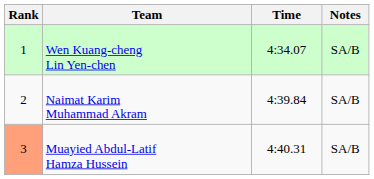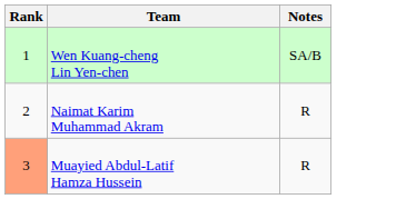 <table class=wikitable style="text-align:center">
 <tr>
 <th width=40>Rank</th>
 <th width=250>Team</th>
-<th width=80>Time</th>
 <th width=50>Notes</th>
 </tr>
 <tr bgcolor="ccffcc">
 <td>1</td>
 <td align=left><br><a href='#'>Wen Kuang-cheng</a><br><a href='#'>Lin Yen-chen</a></td>
-<td>4:34.07</td>
 <td>SA/B</td>
 </tr>
 <tr>
 <td>2</td>
 <td align=left><br><a href='#'>Naimat Karim</a><br><a href='#'>Muhammad Akram</a></td>
-<td>4:39.84</td>
-<td>SA/B</td>
+<td>R</td>
 </tr>
 <tr>
 <td style="background: lightsalmon;">3</td>
 <td align=left><br><a href='#'>Muayied Abdul-Latif</a><br><a href='#'>Hamza Hussein</a></td>
-<td>4:40.31</td>
-<td>SA/B</td>
+<td>R</td>
 </tr>
 </table>
